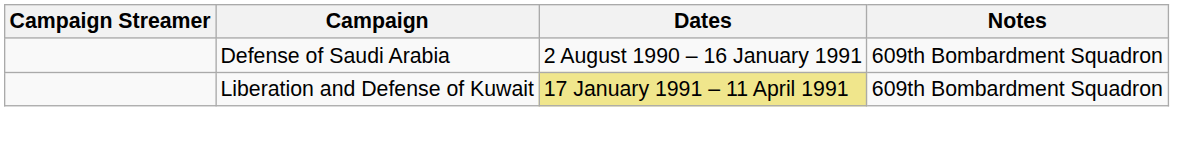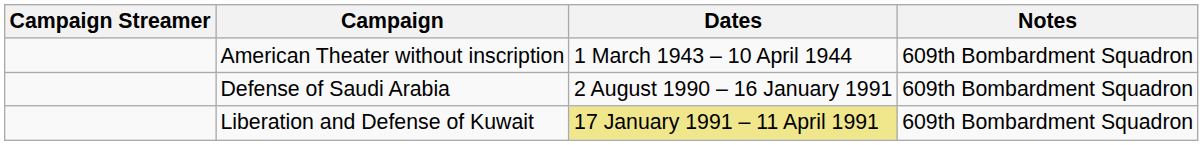 <table class="wikitable">
 <tr style="background:#efefef;">
 <th>Campaign Streamer</th>
 <th>Campaign</th>
 <th>Dates</th>
 <th>Notes</th>
+</tr>
+<tr>
+<td></td>
+<td>American Theater without inscription</td>
+<td>1 March 1943 – 10 April 1944</td>
+<td>609th Bombardment Squadron</td>
 </tr>
 <tr>
 <td></td>
 <td>Defense of Saudi Arabia</td>
 <td>2 August 1990 – 16 January 1991</td>
 <td>609th Bombardment Squadron</td>
 </tr>
 <tr>
 <td></td>
 <td>Liberation and Defense of Kuwait</td>
 <td style="background: khaki;">17 January 1991 – 11 April 1991</td>
 <td>609th Bombardment Squadron</td>
 </tr>
 </table>
